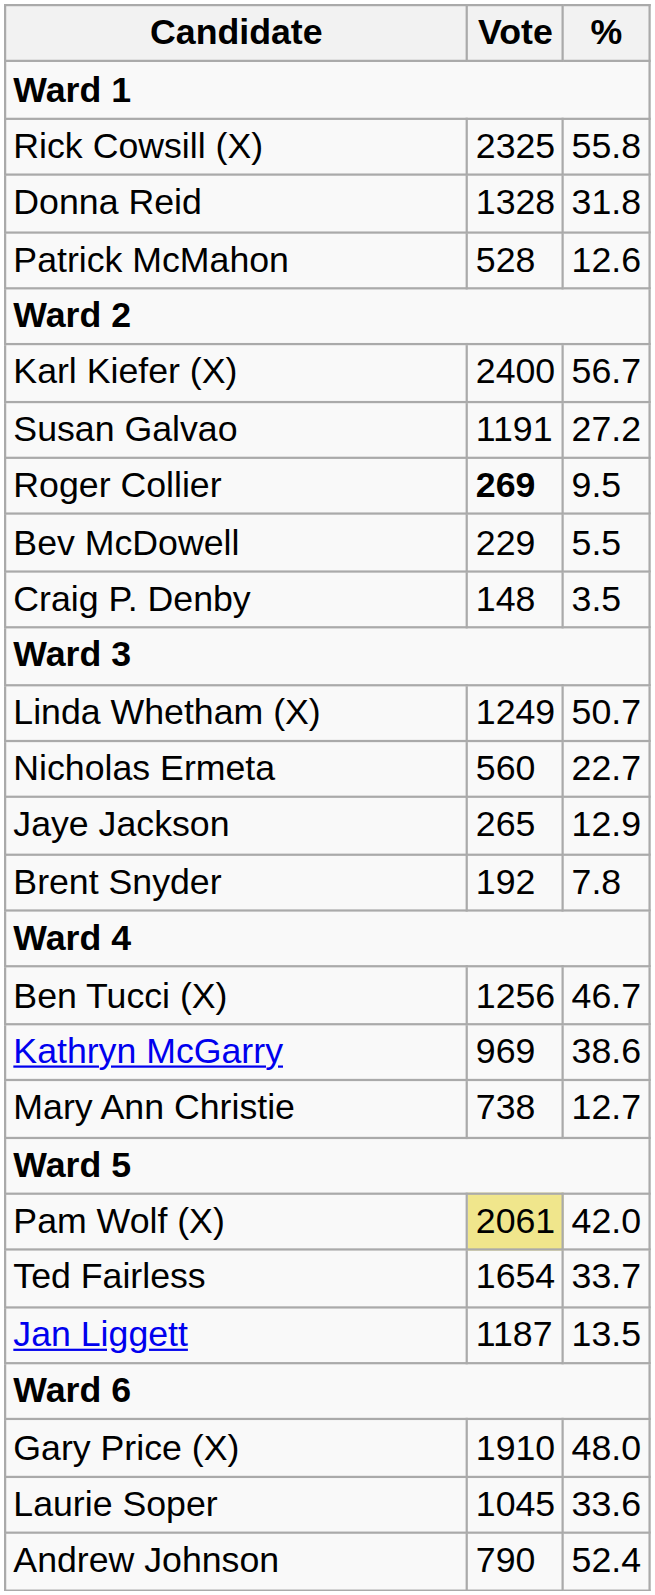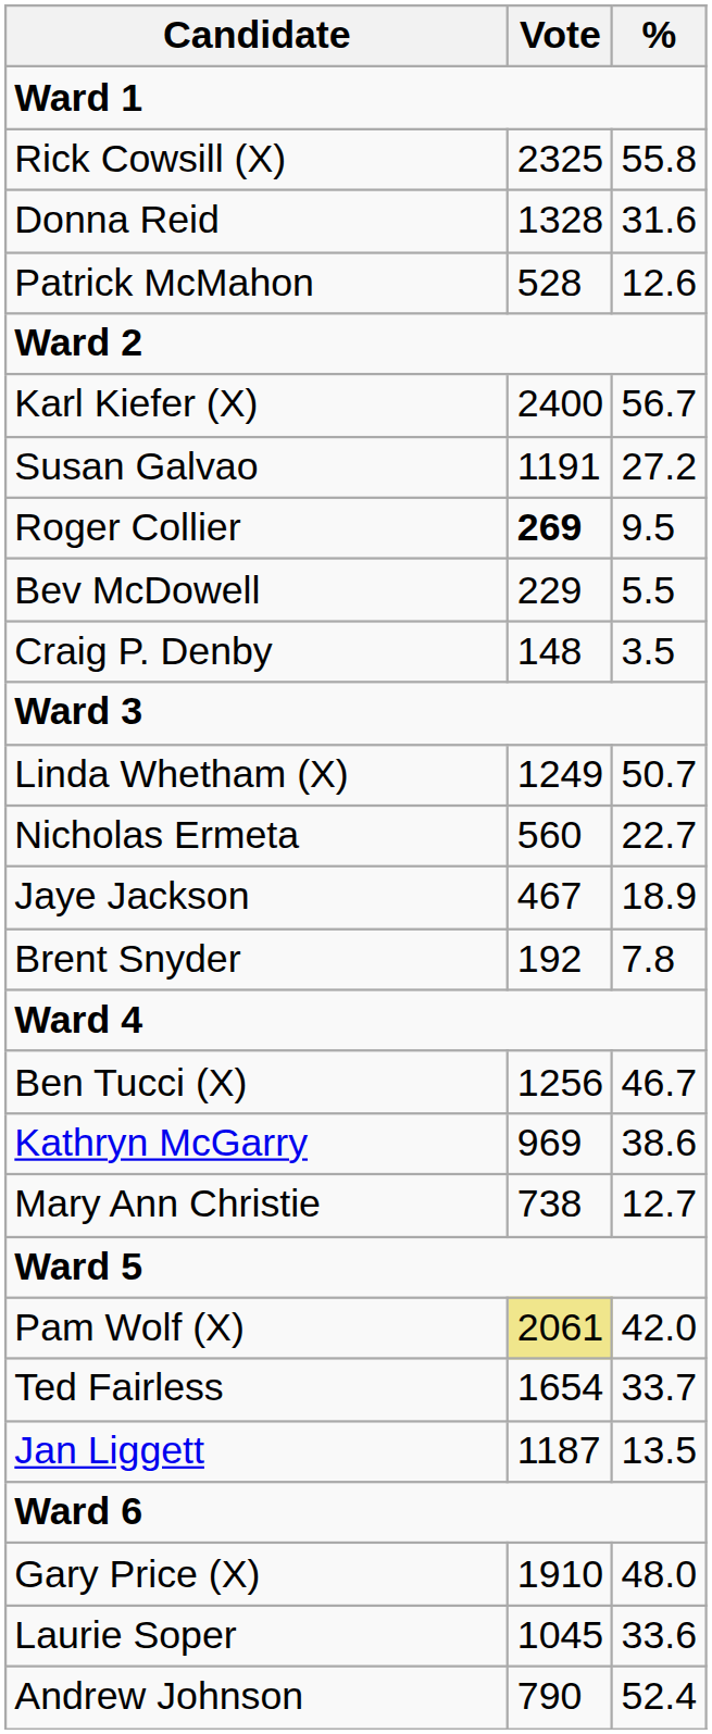 <table class="wikitable">
 <tr>
 <th bgcolor="#DDDDFF" width="200px">Candidate</th>
 <th bgcolor="#DDDDFF">Vote</th>
 <th bgcolor="#DDDDFF">%</th>
 </tr>
 <tr>
 <td colspan="4"><strong>Ward 1</strong></td>
 </tr>
 <tr>
 <td>Rick Cowsill (X)</td>
 <td>2325</td>
 <td>55.8</td>
 </tr>
 <tr>
 <td>Donna Reid</td>
 <td>1328</td>
-<td>31.8</td>
+<td>31.6</td>
 </tr>
 <tr>
 <td>Patrick McMahon</td>
 <td>528</td>
 <td>12.6</td>
 </tr>
 <tr>
 <td colspan="4"><strong>Ward 2</strong></td>
 </tr>
 <tr>
 <td>Karl Kiefer (X)</td>
 <td>2400</td>
 <td>56.7</td>
 </tr>
 <tr>
 <td>Susan Galvao</td>
 <td>1191</td>
 <td>27.2</td>
 </tr>
 <tr>
 <td>Roger Collier</td>
 <td><strong>269</strong></td>
 <td>9.5</td>
 </tr>
 <tr>
 <td>Bev McDowell</td>
 <td>229</td>
 <td>5.5</td>
 </tr>
 <tr>
 <td>Craig P. Denby</td>
 <td>148</td>
 <td>3.5</td>
 </tr>
 <tr>
 <td colspan="4"><strong>Ward 3</strong></td>
 </tr>
 <tr>
 <td>Linda Whetham (X)</td>
 <td>1249</td>
 <td>50.7</td>
 </tr>
 <tr>
 <td>Nicholas Ermeta</td>
 <td>560</td>
 <td>22.7</td>
 </tr>
 <tr>
 <td>Jaye Jackson</td>
-<td>265</td>
-<td>12.9</td>
+<td>467</td>
+<td>18.9</td>
 </tr>
 <tr>
 <td>Brent Snyder</td>
 <td>192</td>
 <td>7.8</td>
 </tr>
 <tr>
 <td colspan="4"><strong>Ward 4</strong></td>
 </tr>
 <tr>
 <td>Ben Tucci (X)</td>
 <td>1256</td>
 <td>46.7</td>
 </tr>
 <tr>
 <td><a href='#'>Kathryn McGarry</a></td>
 <td>969</td>
 <td>38.6</td>
 </tr>
 <tr>
 <td>Mary Ann Christie</td>
 <td>738</td>
 <td>12.7</td>
 </tr>
 <tr>
 <td colspan="4"><strong>Ward 5</strong></td>
 </tr>
 <tr>
 <td>Pam Wolf  (X)</td>
 <td style="background: khaki;">2061</td>
 <td>42.0</td>
 </tr>
 <tr>
 <td>Ted Fairless</td>
 <td>1654</td>
 <td>33.7</td>
 </tr>
 <tr>
 <td><a href='#'>Jan Liggett</a></td>
 <td>1187</td>
 <td>13.5</td>
 </tr>
 <tr>
 <td colspan="4"><strong>Ward 6</strong></td>
 </tr>
 <tr>
 <td>Gary Price (X)</td>
 <td>1910</td>
 <td>48.0</td>
 </tr>
 <tr>
 <td>Laurie Soper</td>
 <td>1045</td>
 <td>33.6</td>
 </tr>
 <tr>
 <td>Andrew Johnson</td>
 <td>790</td>
 <td>52.4</td>
 </tr>
 </table>
